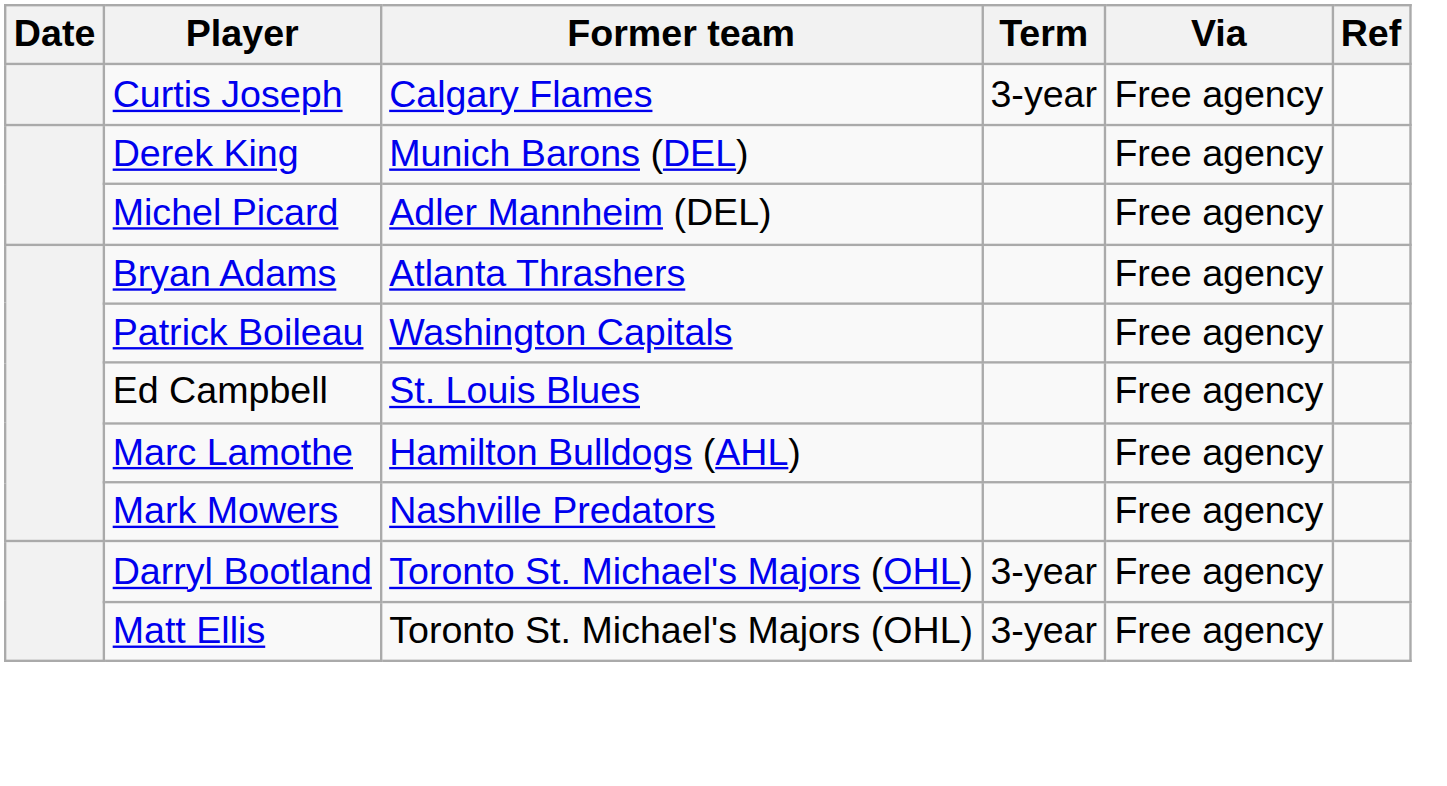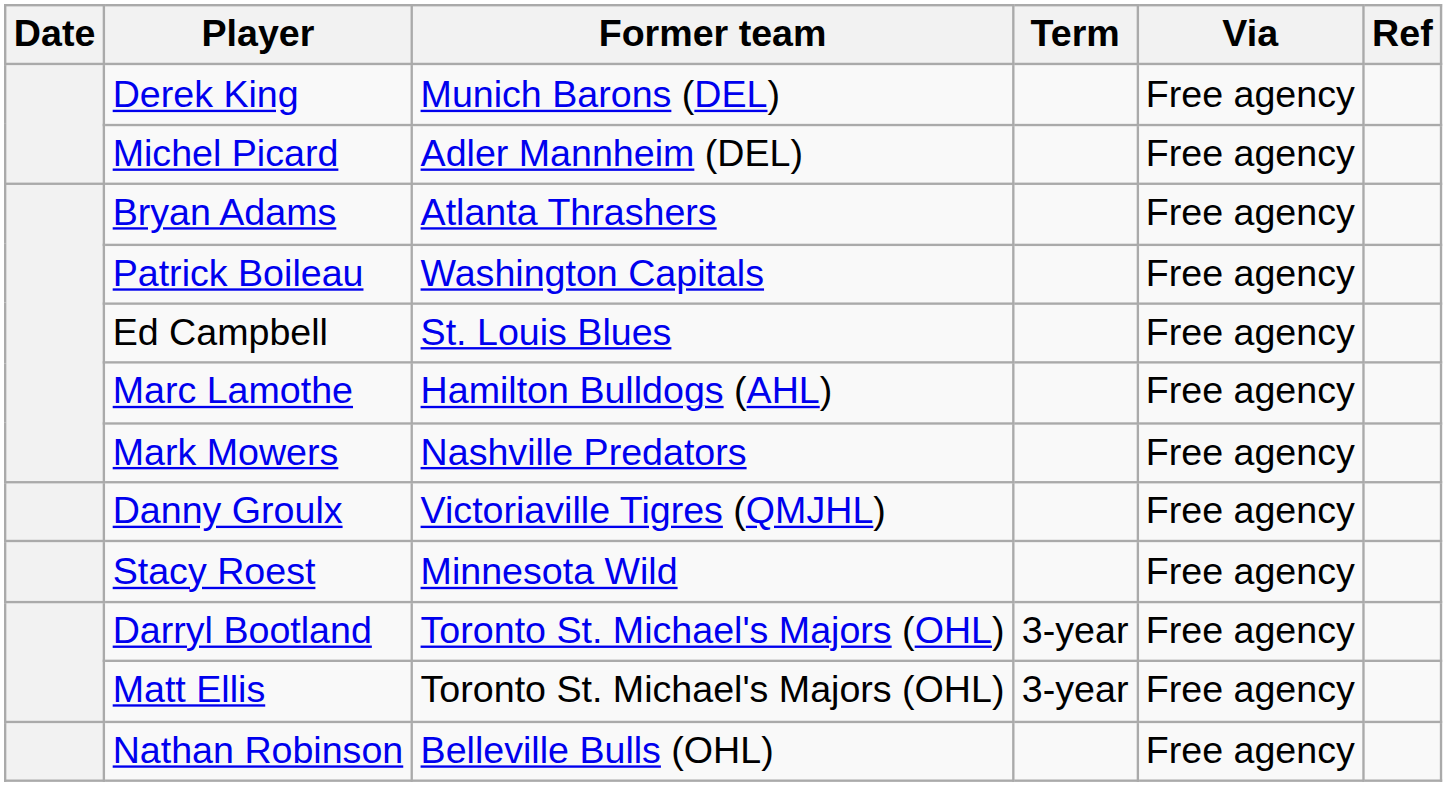 <table class="wikitable plainrowheaders">
 <tr style="background:#ddd; text-align:center;">
 <th>Date</th>
 <th>Player</th>
 <th>Former team</th>
 <th>Term</th>
 <th>Via</th>
 <th>Ref</th>
-</tr>
-<tr>
-<th scope="row"></th>
-<td><a href='#'>Curtis Joseph</a></td>
-<td><a href='#'>Calgary Flames</a></td>
-<td>3-year</td>
-<td>Free agency</td>
-<td></td>
 </tr>
 <tr>
 <th scope="row" rowspan=2></th>
 <td><a href='#'>Derek King</a></td>
 <td><a href='#'>Munich Barons</a> (<a href='#'>DEL</a>)</td>
 <td></td>
 <td>Free agency</td>
 <td></td>
 </tr>
 <tr>
 <td><a href='#'>Michel Picard</a></td>
 <td><a href='#'>Adler Mannheim</a> (DEL)</td>
 <td></td>
 <td>Free agency</td>
 <td></td>
 </tr>
 <tr>
 <th scope="row" rowspan=5></th>
 <td><a href='#'>Bryan Adams</a></td>
 <td><a href='#'>Atlanta Thrashers</a></td>
 <td></td>
 <td>Free agency</td>
 <td></td>
 </tr>
 <tr>
 <td><a href='#'>Patrick Boileau</a></td>
 <td><a href='#'>Washington Capitals</a></td>
 <td></td>
 <td>Free agency</td>
 <td></td>
 </tr>
 <tr>
 <td>Ed Campbell</td>
 <td><a href='#'>St. Louis Blues</a></td>
 <td></td>
 <td>Free agency</td>
 <td></td>
 </tr>
 <tr>
 <td><a href='#'>Marc Lamothe</a></td>
 <td><a href='#'>Hamilton Bulldogs</a> (<a href='#'>AHL</a>)</td>
 <td></td>
 <td>Free agency</td>
 <td></td>
 </tr>
 <tr>
 <td><a href='#'>Mark Mowers</a></td>
 <td><a href='#'>Nashville Predators</a></td>
 <td></td>
 <td>Free agency</td>
 <td></td>
 </tr>
 <tr>
+<th scope="row"></th>
+<td><a href='#'>Danny Groulx</a></td>
+<td><a href='#'>Victoriaville Tigres</a> (<a href='#'>QMJHL</a>)</td>
+<td></td>
+<td>Free agency</td>
+<td></td>
+</tr>
+<tr>
+<th scope="row"></th>
+<td><a href='#'>Stacy Roest</a></td>
+<td><a href='#'>Minnesota Wild</a></td>
+<td></td>
+<td>Free agency</td>
+<td></td>
+</tr>
+<tr>
 <th scope="row" rowspan=2></th>
 <td><a href='#'>Darryl Bootland</a></td>
 <td><a href='#'>Toronto St. Michael's Majors</a> (<a href='#'>OHL</a>)</td>
 <td>3-year</td>
 <td>Free agency</td>
 <td></td>
 </tr>
 <tr>
 <td><a href='#'>Matt Ellis</a></td>
 <td>Toronto St. Michael's Majors (OHL)</td>
 <td>3-year</td>
 <td>Free agency</td>
 <td></td>
 </tr>
+<tr>
+<th scope="row"></th>
+<td><a href='#'>Nathan Robinson</a></td>
+<td><a href='#'>Belleville Bulls</a> (OHL)</td>
+<td></td>
+<td>Free agency</td>
+<td></td>
+</tr>
 </table>
